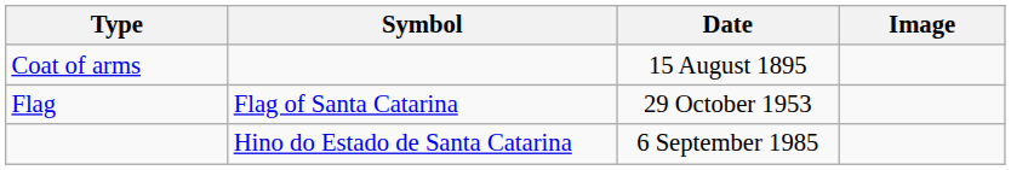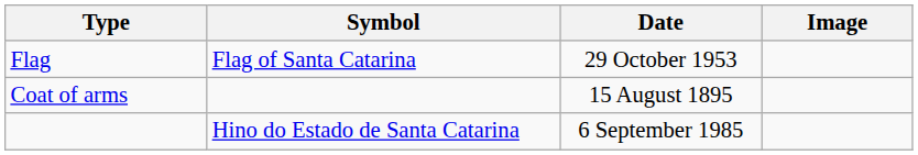 <table class="wikitable">
 <tr>
 <th width="20%">Type</th>
 <th width="35%">Symbol</th>
 <th width="20%">Date</th>
 <th width="15%">Image</th>
 </tr>
 <tr>
+<td><a href='#'>Flag</a></td>
+<td><a href='#'>Flag of Santa Catarina</a></td>
+<td align="center">29 October 1953</td>
+<td align="center"></td>
+</tr>
+<tr>
 <td><a href='#'>Coat of arms</a></td>
 <td></td>
 <td align="center">15 August 1895</td>
-<td align="center"></td>
-</tr>
-<tr>
-<td><a href='#'>Flag</a></td>
-<td><a href='#'>Flag of Santa Catarina</a></td>
-<td align="center">29 October 1953</td>
 <td align="center"></td>
 </tr>
 <tr>
 <td></td>
 <td><a href='#'>Hino do Estado de Santa Catarina</a></td>
 <td align="center">6 September 1985</td>
 <td></td>
 </tr>
 </table>
